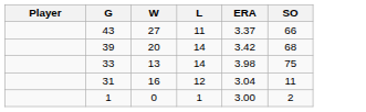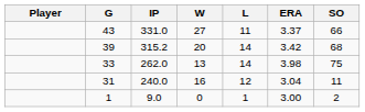 <table class="wikitable sortable">
 <tr>
 <th bgcolor="#DDDDFF" width="16%">Player</th>
 <th bgcolor="#DDDDFF" width="9%">G</th>
+<th bgcolor="#DDDDFF" width="9%">IP</th>
 <th bgcolor="#DDDDFF" width="9%">W</th>
 <th bgcolor="#DDDDFF" width="9%">L</th>
 <th bgcolor="#DDDDFF" width="9%">ERA</th>
 <th bgcolor="#DDDDFF" width="9%">SO</th>
 </tr>
 <tr align="center">
 <td></td>
 <td>43</td>
+<td>331.0</td>
 <td>27</td>
 <td>11</td>
 <td>3.37</td>
 <td>66</td>
 </tr>
 <tr align="center">
 <td></td>
 <td>39</td>
+<td>315.2</td>
 <td>20</td>
 <td>14</td>
 <td>3.42</td>
 <td>68</td>
 </tr>
 <tr align="center">
 <td></td>
 <td>33</td>
+<td>262.0</td>
 <td>13</td>
 <td>14</td>
 <td>3.98</td>
 <td>75</td>
 </tr>
 <tr align="center">
 <td></td>
 <td>31</td>
+<td>240.0</td>
 <td>16</td>
 <td>12</td>
 <td>3.04</td>
 <td>11</td>
 </tr>
 <tr align="center">
 <td></td>
 <td>1</td>
+<td>9.0</td>
 <td>0</td>
 <td>1</td>
 <td>3.00</td>
 <td>2</td>
 </tr>
 </table>
